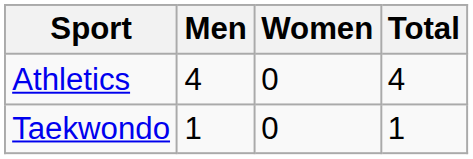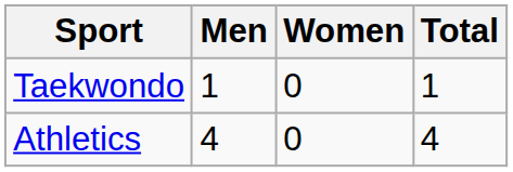 <table class="wikitable sortable">
 <tr>
 <th>Sport</th>
 <th>Men</th>
 <th>Women</th>
 <th>Total</th>
 </tr>
 <tr>
+<td><a href='#'>Taekwondo</a></td>
+<td>1</td>
+<td>0</td>
+<td>1</td>
+</tr>
+<tr>
 <td><a href='#'>Athletics</a></td>
 <td>4</td>
 <td>0</td>
 <td>4</td>
 </tr>
-<tr>
-<td><a href='#'>Taekwondo</a></td>
-<td>1</td>
-<td>0</td>
-<td>1</td>
-</tr>
 </table>
